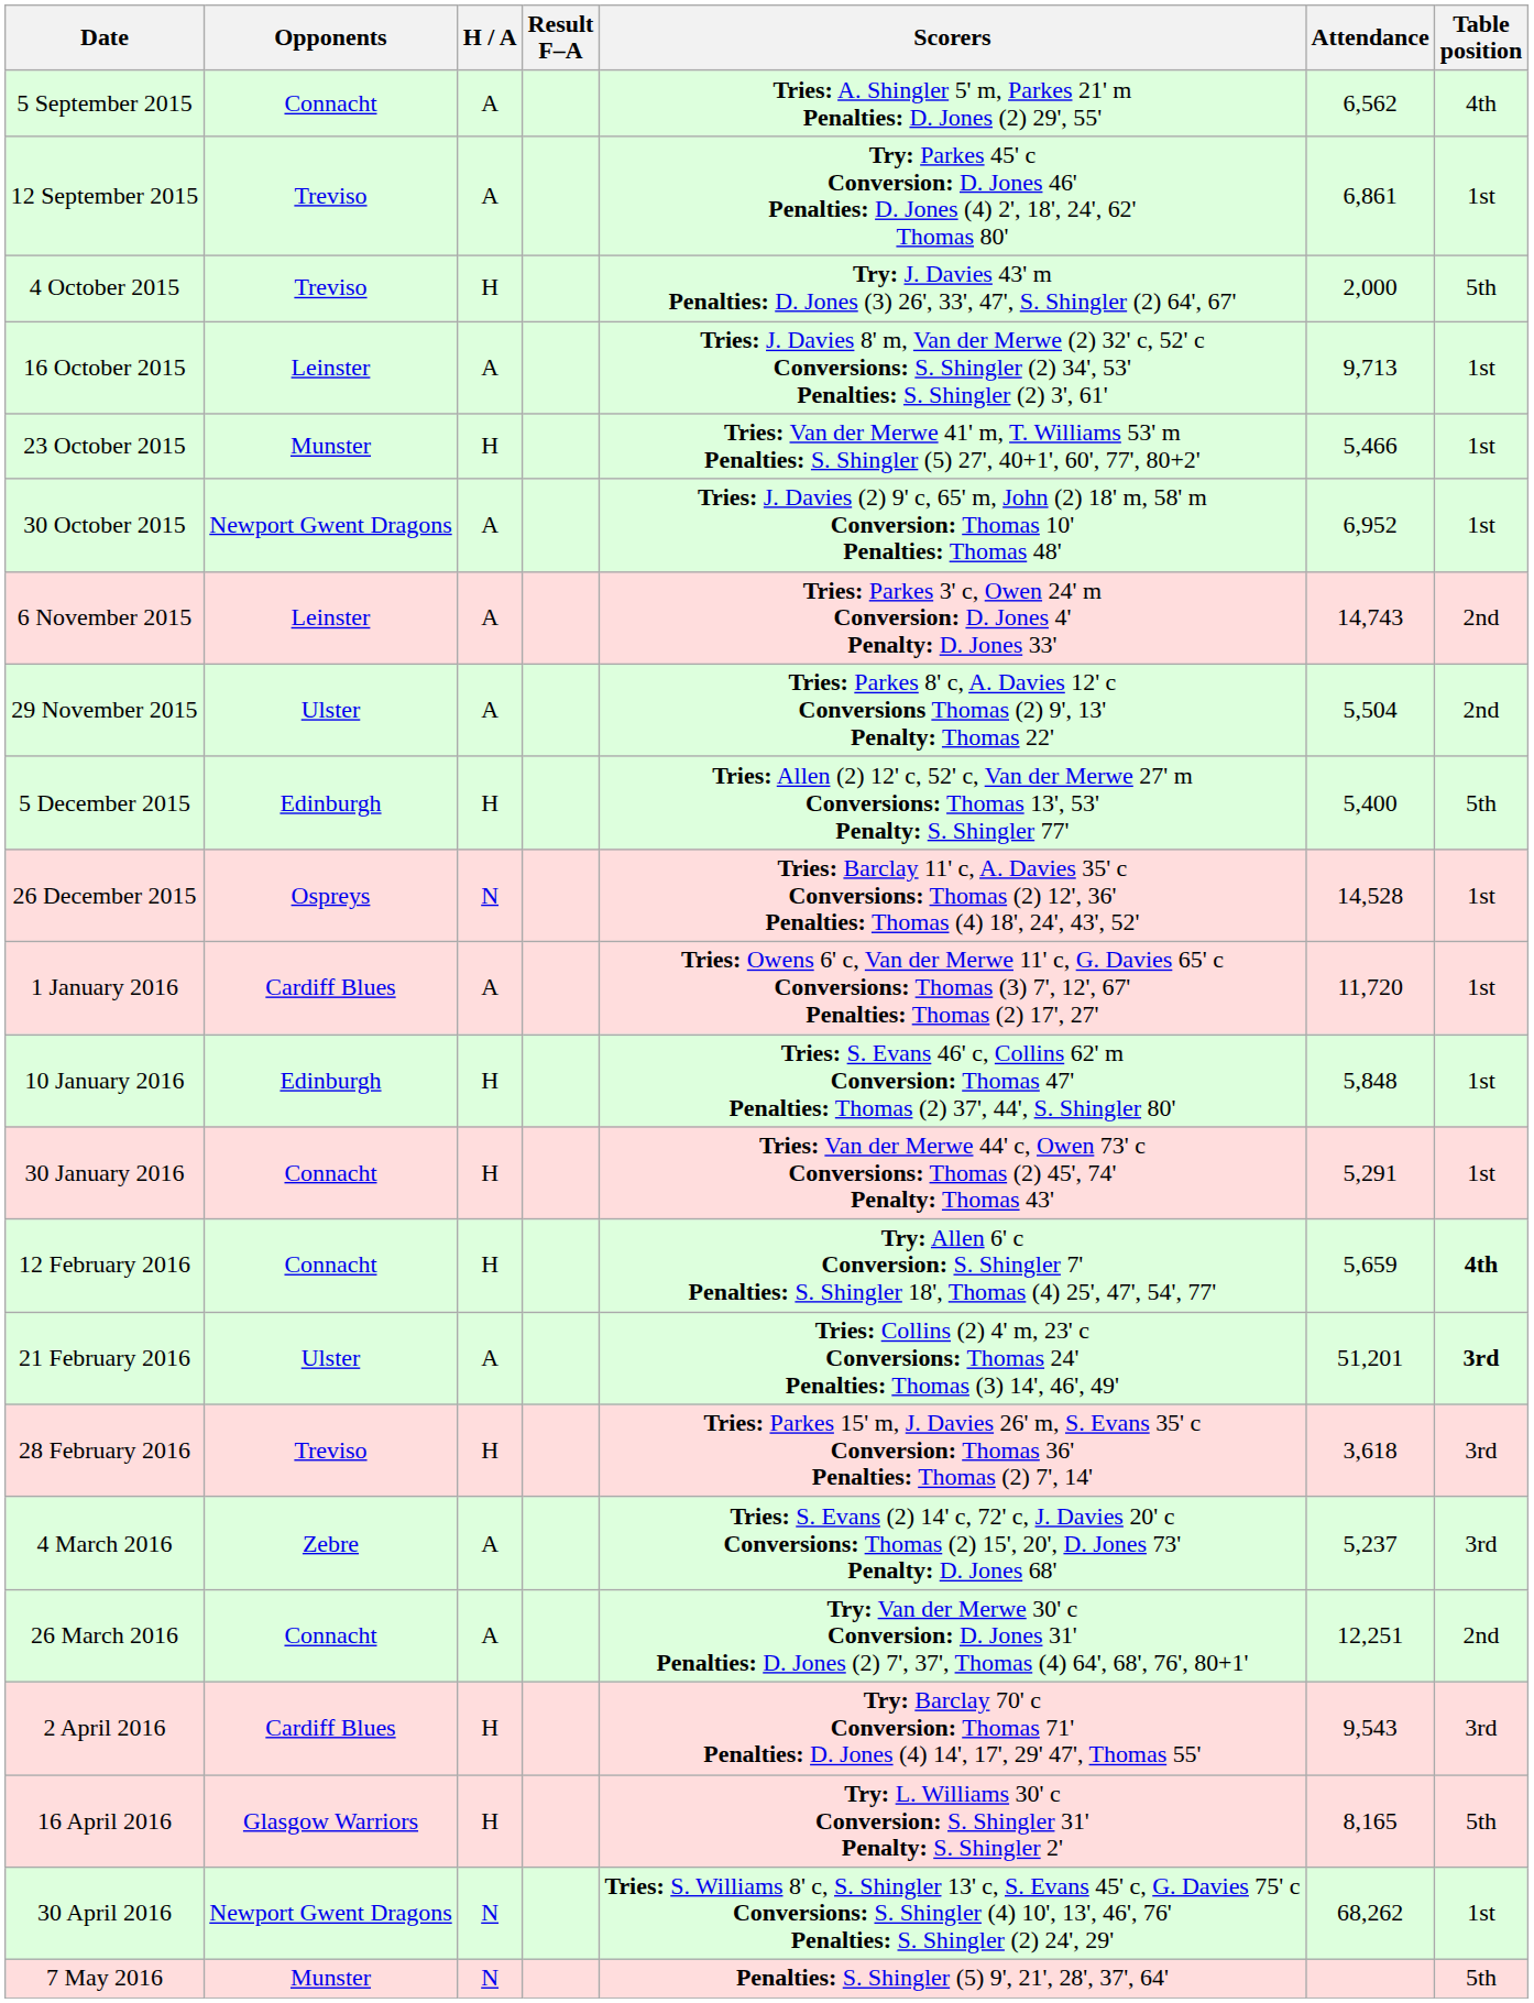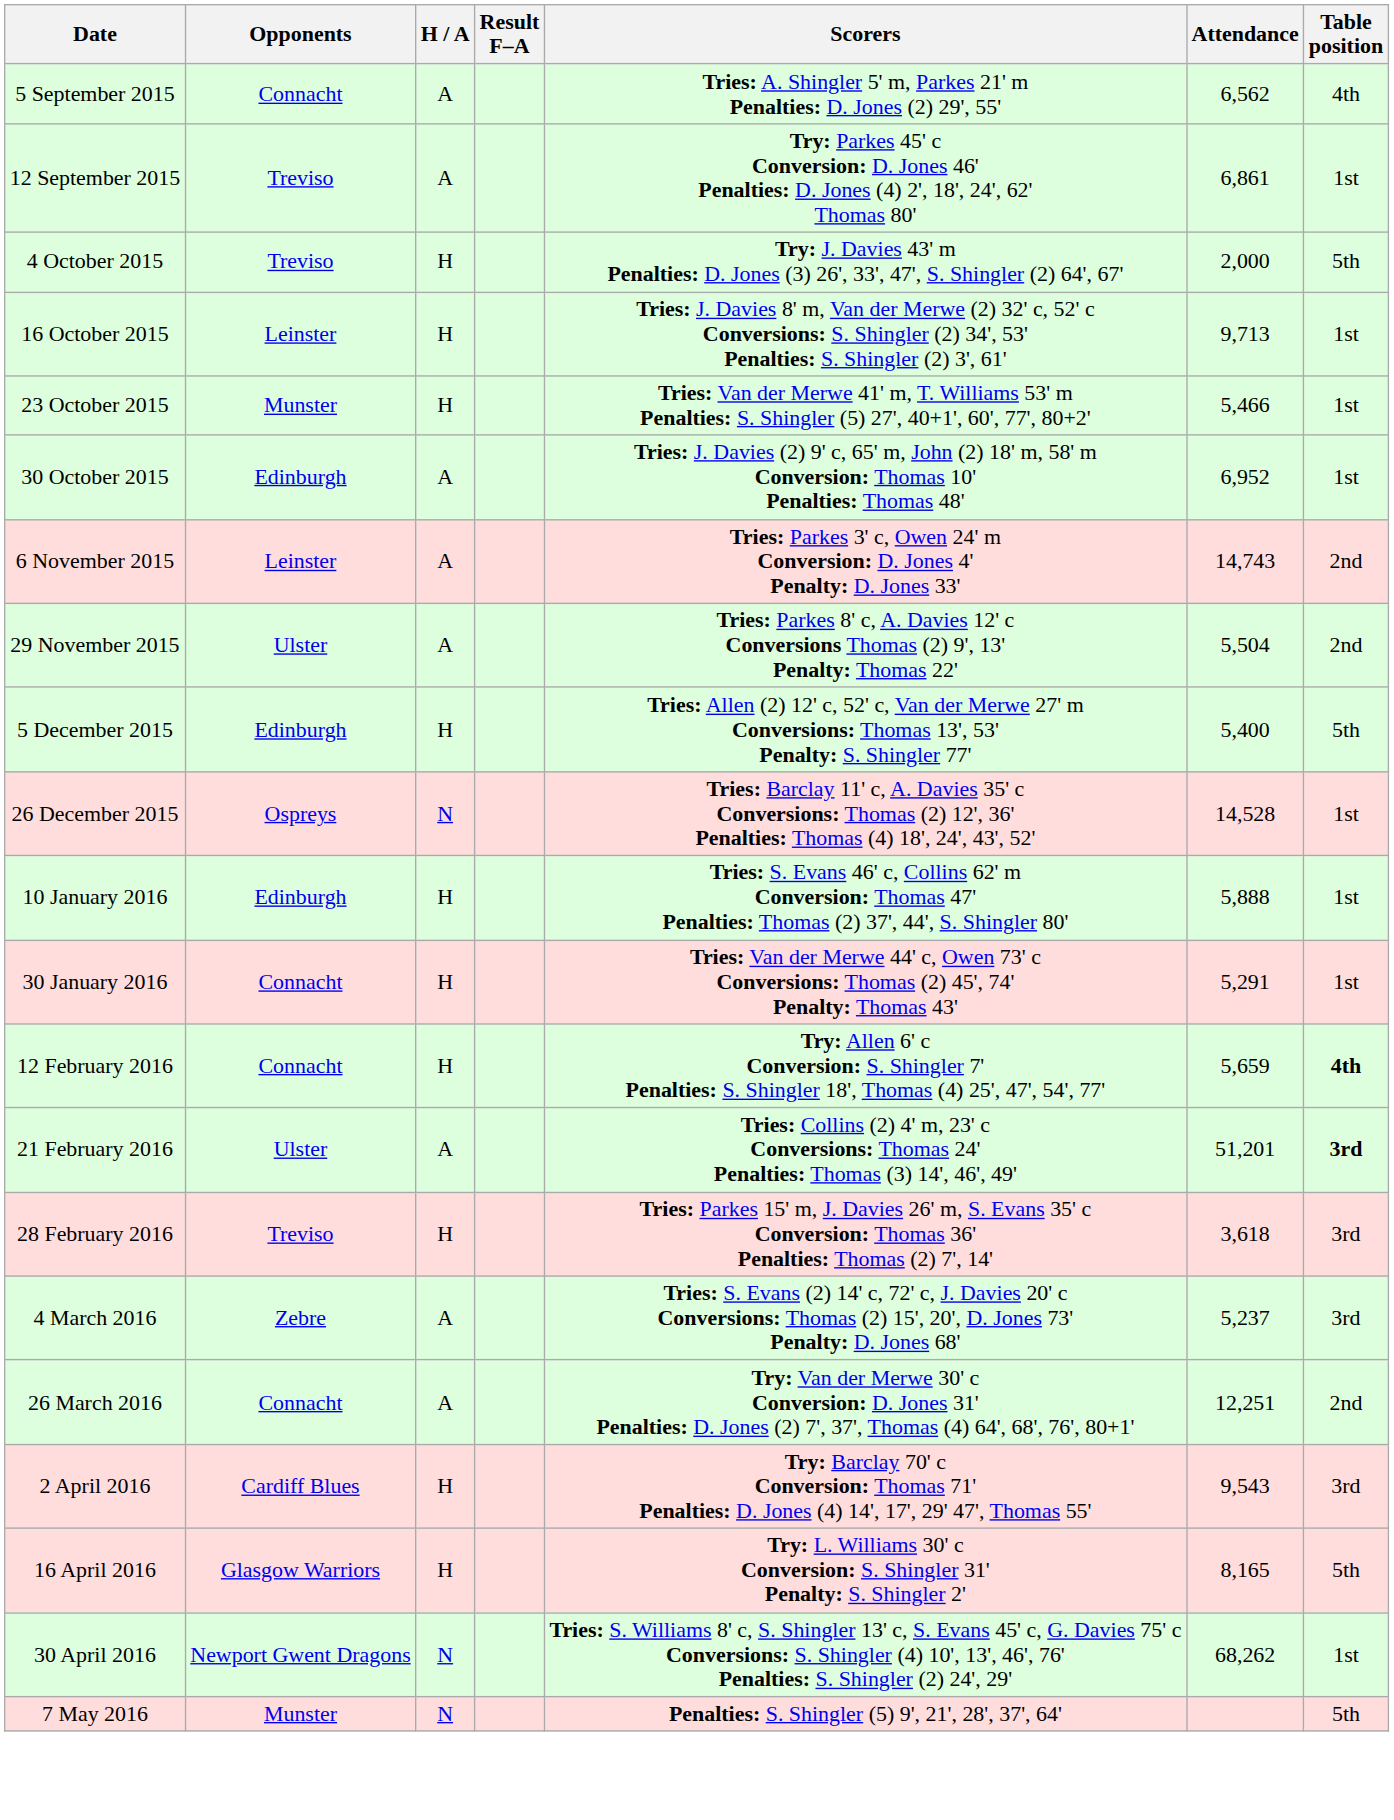 <table class="wikitable" style="text-align:center">
 <tr>
 <th>Date</th>
 <th>Opponents</th>
 <th>H / A</th>
 <th>Result<br>F–A</th>
 <th>Scorers</th>
 <th>Attendance</th>
 <th>Table<br>position</th>
 </tr>
 <tr bgcolor="ddffdd">
 <td>5 September 2015</td>
 <td><a href='#'>Connacht</a></td>
 <td>A</td>
 <td></td>
 <td><strong>Tries:</strong> <a href='#'>A. Shingler</a> 5' m, <a href='#'>Parkes</a> 21' m<br><strong>Penalties:</strong> <a href='#'>D. Jones</a> (2) 29', 55'</td>
 <td>6,562</td>
 <td>4th</td>
 </tr>
 <tr bgcolor="ddffdd">
 <td>12 September 2015</td>
 <td><a href='#'>Treviso</a></td>
 <td>A</td>
 <td></td>
 <td><strong>Try:</strong> <a href='#'>Parkes</a> 45' c<br><strong>Conversion:</strong> <a href='#'>D. Jones</a> 46'<br><strong>Penalties:</strong> <a href='#'>D. Jones</a> (4) 2', 18', 24', 62'<br><a href='#'>Thomas</a> 80'</td>
 <td>6,861</td>
 <td>1st</td>
 </tr>
 <tr bgcolor="ddffdd">
 <td>4 October 2015</td>
 <td><a href='#'>Treviso</a></td>
 <td>H</td>
 <td></td>
 <td><strong>Try:</strong> <a href='#'>J. Davies</a> 43' m<br><strong>Penalties:</strong> <a href='#'>D. Jones</a> (3) 26', 33', 47', <a href='#'>S. Shingler</a> (2) 64', 67'</td>
 <td>2,000</td>
 <td>5th</td>
 </tr>
 <tr bgcolor="ddffdd">
 <td>16 October 2015</td>
 <td><a href='#'>Leinster</a></td>
-<td>A</td>
+<td>H</td>
 <td></td>
 <td><strong>Tries:</strong> <a href='#'>J. Davies</a> 8' m, <a href='#'>Van der Merwe</a> (2) 32' c, 52' c<br><strong>Conversions:</strong> <a href='#'>S. Shingler</a> (2) 34', 53'<br><strong>Penalties:</strong> <a href='#'>S. Shingler</a> (2) 3', 61'</td>
 <td>9,713</td>
 <td>1st</td>
 </tr>
 <tr bgcolor="ddffdd">
 <td>23 October 2015</td>
 <td><a href='#'>Munster</a></td>
 <td>H</td>
 <td></td>
 <td><strong>Tries:</strong> <a href='#'>Van der Merwe</a> 41' m, <a href='#'>T. Williams</a> 53' m<br><strong>Penalties:</strong> <a href='#'>S. Shingler</a> (5) 27', 40+1', 60', 77', 80+2'</td>
 <td>5,466</td>
 <td>1st</td>
 </tr>
 <tr bgcolor="ddffdd">
 <td>30 October 2015</td>
-<td><a href='#'>Newport Gwent Dragons</a></td>
+<td><a href='#'>Edinburgh</a></td>
 <td>A</td>
 <td></td>
 <td><strong>Tries:</strong> <a href='#'>J. Davies</a> (2) 9' c, 65' m, <a href='#'>John</a> (2) 18' m, 58' m<br><strong>Conversion:</strong> <a href='#'>Thomas</a> 10'<br><strong>Penalties:</strong> <a href='#'>Thomas</a> 48'</td>
 <td>6,952</td>
 <td>1st</td>
 </tr>
 <tr bgcolor="ffdddd">
 <td>6 November 2015</td>
 <td><a href='#'>Leinster</a></td>
 <td>A</td>
 <td></td>
 <td><strong>Tries:</strong> <a href='#'>Parkes</a> 3' c, <a href='#'>Owen</a> 24' m<br><strong>Conversion:</strong> <a href='#'>D. Jones</a> 4'<br><strong>Penalty:</strong> <a href='#'>D. Jones</a> 33'</td>
 <td>14,743</td>
 <td>2nd</td>
 </tr>
 <tr bgcolor="ddffdd">
 <td>29 November 2015</td>
 <td><a href='#'>Ulster</a></td>
 <td>A</td>
 <td></td>
 <td><strong>Tries:</strong> <a href='#'>Parkes</a> 8' c, <a href='#'>A. Davies</a> 12' c<br><strong>Conversions</strong> <a href='#'>Thomas</a> (2) 9', 13'<br><strong>Penalty:</strong> <a href='#'>Thomas</a> 22'</td>
 <td>5,504</td>
 <td>2nd</td>
 </tr>
 <tr bgcolor="ddffdd">
 <td>5 December 2015</td>
 <td><a href='#'>Edinburgh</a></td>
 <td>H</td>
 <td></td>
 <td><strong>Tries:</strong> <a href='#'>Allen</a> (2) 12' c, 52' c, <a href='#'>Van der Merwe</a> 27' m<br><strong>Conversions:</strong> <a href='#'>Thomas</a> 13', 53'<br><strong>Penalty:</strong> <a href='#'>S. Shingler</a> 77'</td>
 <td>5,400</td>
 <td>5th</td>
 </tr>
 <tr bgcolor="ffdddd">
 <td>26 December 2015</td>
 <td><a href='#'>Ospreys</a></td>
 <td><a href='#'>N</a></td>
 <td></td>
 <td><strong>Tries:</strong> <a href='#'>Barclay</a> 11' c, <a href='#'>A. Davies</a> 35' c<br><strong>Conversions:</strong> <a href='#'>Thomas</a> (2) 12', 36'<br><strong>Penalties:</strong> <a href='#'>Thomas</a> (4) 18', 24', 43', 52'</td>
 <td>14,528</td>
 <td>1st</td>
 </tr>
-<tr bgcolor="ffdddd">
-<td>1 January 2016</td>
-<td><a href='#'>Cardiff Blues</a></td>
-<td>A</td>
-<td></td>
-<td><strong>Tries:</strong> <a href='#'>Owens</a> 6' c, <a href='#'>Van der Merwe</a> 11' c, <a href='#'>G. Davies</a> 65' c<br><strong>Conversions:</strong> <a href='#'>Thomas</a> (3) 7', 12', 67'<br><strong>Penalties:</strong> <a href='#'>Thomas</a> (2) 17', 27'</td>
-<td>11,720</td>
-<td>1st</td>
-</tr>
 <tr bgcolor="ddffdd">
 <td>10 January 2016</td>
 <td><a href='#'>Edinburgh</a></td>
 <td>H</td>
 <td></td>
 <td><strong>Tries:</strong> <a href='#'>S. Evans</a> 46' c, <a href='#'>Collins</a> 62' m<br><strong>Conversion:</strong> <a href='#'>Thomas</a> 47'<br><strong>Penalties:</strong> <a href='#'>Thomas</a> (2) 37', 44', <a href='#'>S. Shingler</a> 80'</td>
-<td>5,848</td>
+<td>5,888</td>
 <td>1st</td>
 </tr>
 <tr bgcolor="ffdddd">
 <td>30 January 2016</td>
 <td><a href='#'>Connacht</a></td>
 <td>H</td>
 <td></td>
 <td><strong>Tries:</strong> <a href='#'>Van der Merwe</a> 44' c, <a href='#'>Owen</a> 73' c<br><strong>Conversions:</strong> <a href='#'>Thomas</a> (2) 45', 74'<br><strong>Penalty:</strong> <a href='#'>Thomas</a> 43'</td>
 <td>5,291</td>
 <td>1st</td>
 </tr>
 <tr bgcolor="ddffdd">
 <td>12 February 2016</td>
 <td><a href='#'>Connacht</a></td>
 <td>H</td>
 <td></td>
 <td><strong>Try:</strong> <a href='#'>Allen</a> 6' c<br><strong>Conversion:</strong> <a href='#'>S. Shingler</a> 7'<br><strong>Penalties:</strong> <a href='#'>S. Shingler</a> 18', <a href='#'>Thomas</a> (4) 25', 47', 54', 77'</td>
 <td>5,659</td>
 <td><strong>4th</strong></td>
 </tr>
 <tr bgcolor="ddffdd">
 <td>21 February 2016</td>
 <td><a href='#'>Ulster</a></td>
 <td>A</td>
 <td></td>
 <td><strong>Tries:</strong> <a href='#'>Collins</a> (2) 4' m, 23' c<br><strong>Conversions:</strong> <a href='#'>Thomas</a> 24'<br><strong>Penalties:</strong> <a href='#'>Thomas</a> (3) 14', 46', 49'</td>
 <td>51,201</td>
 <td><strong>3rd</strong></td>
 </tr>
 <tr bgcolor="ffdddd">
 <td>28 February 2016</td>
 <td><a href='#'>Treviso</a></td>
 <td>H</td>
 <td></td>
 <td><strong>Tries:</strong> <a href='#'>Parkes</a> 15' m, <a href='#'>J. Davies</a> 26' m, <a href='#'>S. Evans</a> 35' c<br><strong>Conversion:</strong> <a href='#'>Thomas</a> 36'<br><strong>Penalties:</strong> <a href='#'>Thomas</a> (2) 7', 14'</td>
 <td>3,618</td>
 <td>3rd</td>
 </tr>
 <tr bgcolor="ddffdd">
 <td>4 March 2016</td>
 <td><a href='#'>Zebre</a></td>
 <td>A</td>
 <td></td>
 <td><strong>Tries:</strong> <a href='#'>S. Evans</a> (2) 14' c, 72' c, <a href='#'>J. Davies</a> 20' c<br><strong>Conversions:</strong> <a href='#'>Thomas</a> (2) 15', 20', <a href='#'>D. Jones</a> 73'<br><strong>Penalty:</strong> <a href='#'>D. Jones</a> 68'</td>
 <td>5,237</td>
 <td>3rd</td>
 </tr>
 <tr bgcolor="ddffdd">
 <td>26 March 2016</td>
 <td><a href='#'>Connacht</a></td>
 <td>A</td>
 <td></td>
 <td><strong>Try:</strong> <a href='#'>Van der Merwe</a> 30' c<br> <strong>Conversion:</strong> <a href='#'>D. Jones</a> 31'<br> <strong>Penalties:</strong> <a href='#'>D. Jones</a> (2) 7', 37', <a href='#'>Thomas</a> (4) 64', 68', 76', 80+1'</td>
 <td>12,251</td>
 <td>2nd</td>
 </tr>
 <tr bgcolor="ffdddd">
 <td>2 April 2016</td>
 <td><a href='#'>Cardiff Blues</a></td>
 <td>H</td>
 <td></td>
 <td><strong>Try:</strong> <a href='#'>Barclay</a> 70' c<br> <strong>Conversion:</strong> <a href='#'>Thomas</a> 71' <br> <strong>Penalties:</strong> <a href='#'>D. Jones</a> (4) 14', 17', 29' 47', <a href='#'>Thomas</a> 55'</td>
 <td>9,543</td>
 <td>3rd</td>
 </tr>
 <tr bgcolor="ffdddd">
 <td>16 April 2016</td>
 <td><a href='#'>Glasgow Warriors</a></td>
 <td>H</td>
 <td></td>
 <td><strong>Try:</strong> <a href='#'>L. Williams</a> 30' c<br> <strong>Conversion:</strong> <a href='#'>S. Shingler</a> 31' <br> <strong>Penalty:</strong> <a href='#'>S. Shingler</a> 2'</td>
 <td>8,165</td>
 <td>5th</td>
 </tr>
 <tr bgcolor="ddffdd">
 <td>30 April 2016</td>
 <td><a href='#'>Newport Gwent Dragons</a></td>
 <td><a href='#'>N</a></td>
 <td></td>
 <td><strong>Tries:</strong> <a href='#'>S. Williams</a> 8' c, <a href='#'>S. Shingler</a> 13' c, <a href='#'>S. Evans</a> 45' c, <a href='#'>G. Davies</a> 75' c<br> <strong>Conversions:</strong> <a href='#'>S. Shingler</a> (4) 10', 13', 46', 76' <br> <strong>Penalties:</strong> <a href='#'>S. Shingler</a> (2) 24', 29'</td>
 <td>68,262</td>
 <td>1st</td>
 </tr>
 <tr bgcolor="ffdddd">
 <td>7 May 2016</td>
 <td><a href='#'>Munster</a></td>
 <td><a href='#'>N</a></td>
 <td></td>
 <td><strong>Penalties:</strong> <a href='#'>S. Shingler</a> (5) 9', 21', 28', 37', 64'</td>
 <td></td>
 <td>5th</td>
 </tr>
 </table>
